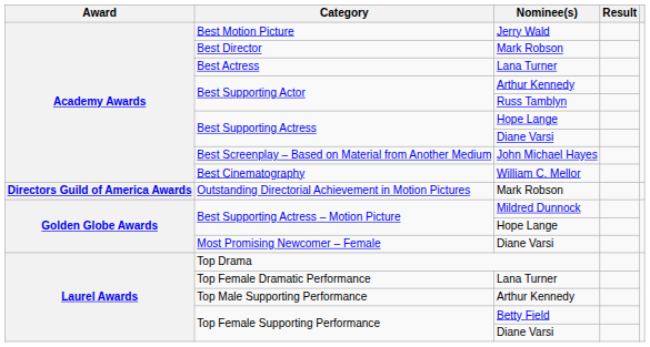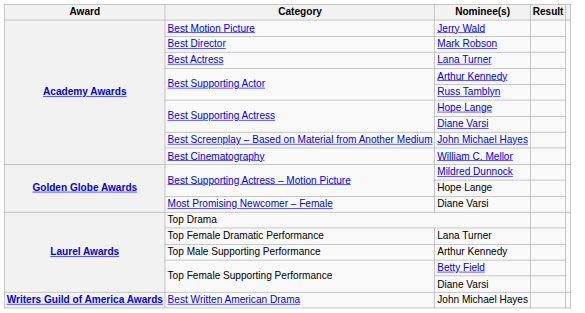 <table class="wikitable plainrowheaders">
 <tr>
 <th>Award</th>
 <th>Category</th>
 <th>Nominee(s)</th>
 <th>Result</th>
 <th></th>
 </tr>
 <tr>
 <th scope="row" rowspan="9"><a href='#'>Academy Awards</a></th>
 <td><a href='#'>Best Motion Picture</a></td>
 <td><a href='#'>Jerry Wald</a></td>
 <td></td>
 <td rowspan="9" style="text-align:center;"></td>
 </tr>
 <tr>
 <td><a href='#'>Best Director</a></td>
 <td><a href='#'>Mark Robson</a></td>
 <td></td>
 </tr>
 <tr>
 <td><a href='#'>Best Actress</a></td>
 <td><a href='#'>Lana Turner</a></td>
 <td></td>
 </tr>
 <tr>
 <td rowspan="2"><a href='#'>Best Supporting Actor</a></td>
 <td><a href='#'>Arthur Kennedy</a></td>
 <td></td>
 </tr>
 <tr>
 <td><a href='#'>Russ Tamblyn</a></td>
 <td></td>
 </tr>
 <tr>
 <td rowspan="2"><a href='#'>Best Supporting Actress</a></td>
 <td><a href='#'>Hope Lange</a></td>
 <td></td>
 </tr>
 <tr>
 <td><a href='#'>Diane Varsi</a></td>
 <td></td>
 </tr>
 <tr>
 <td><a href='#'>Best Screenplay – Based on Material from Another Medium</a></td>
 <td><a href='#'>John Michael Hayes</a></td>
 <td></td>
 </tr>
 <tr>
 <td><a href='#'>Best Cinematography</a></td>
 <td><a href='#'>William C. Mellor</a></td>
 <td></td>
 </tr>
 <tr>
-<th scope="row"><a href='#'>Directors Guild of America Awards</a></th>
-<td><a href='#'>Outstanding Directorial Achievement in Motion Pictures</a></td>
-<td>Mark Robson</td>
-<td></td>
-<td style="text-align:center;"></td>
-</tr>
-<tr>
 <th scope="row" rowspan="3"><a href='#'>Golden Globe Awards</a></th>
 <td rowspan="2"><a href='#'>Best Supporting Actress – Motion Picture</a></td>
 <td><a href='#'>Mildred Dunnock</a></td>
 <td></td>
 <td rowspan="3" style="text-align:center;"></td>
 </tr>
 <tr>
 <td>Hope Lange</td>
 <td></td>
 </tr>
 <tr>
 <td><a href='#'>Most Promising Newcomer – Female</a></td>
 <td>Diane Varsi</td>
 <td></td>
 </tr>
 <tr>
 <th scope="row" rowspan="5"><a href='#'>Laurel Awards</a></th>
 <td colspan="2">Top Drama</td>
 <td></td>
 <td rowspan="5" style="text-align:center;"></td>
 </tr>
 <tr>
 <td>Top Female Dramatic Performance</td>
 <td>Lana Turner</td>
 <td></td>
 </tr>
 <tr>
 <td>Top Male Supporting Performance</td>
 <td>Arthur Kennedy</td>
 <td></td>
 </tr>
 <tr>
 <td rowspan="2">Top Female Supporting Performance</td>
 <td><a href='#'>Betty Field</a></td>
 <td></td>
 </tr>
 <tr>
 <td>Diane Varsi</td>
 <td></td>
 </tr>
+<tr>
+<th scope="row"><a href='#'>Writers Guild of America Awards</a></th>
+<td><a href='#'>Best Written American Drama</a></td>
+<td>John Michael Hayes</td>
+<td></td>
+<td style="text-align:center;"></td>
+</tr>
 </table>
